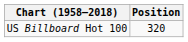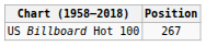 <table class="wikitable plainrowheaders">
 <tr>
 <th>Chart (1958–2018)</th>
 <th>Position</th>
 </tr>
 <tr>
 <td>US <em>Billboard</em> Hot 100</td>
-<td style="text-align:center;">320</td>
+<td style="text-align:center;">267</td>
 </tr>
 </table>
